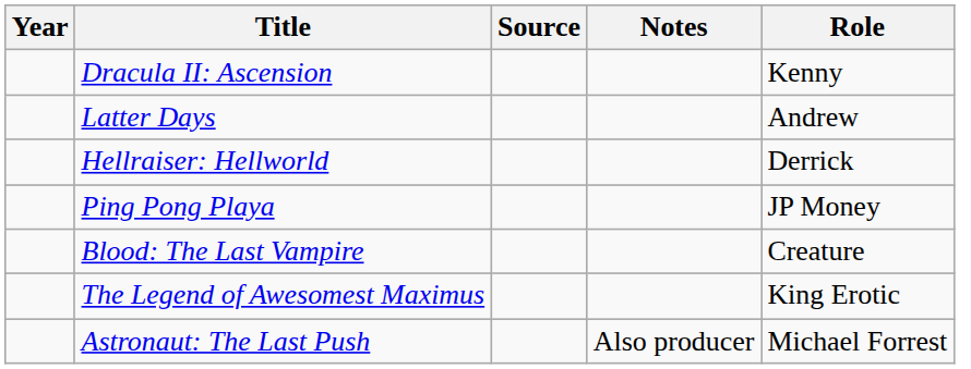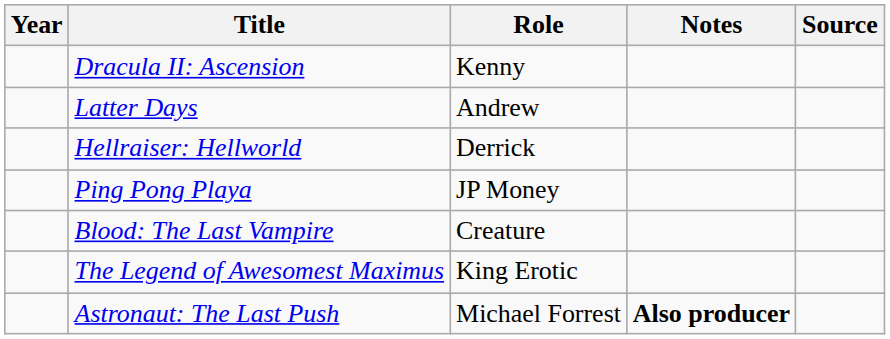 <table class="wikitable sortable plainrowheaders">
 <tr>
 <th scope="col">Year</th>
 <th scope="col">Title</th>
+<th scope="col">Role</th>
+<th class="unsortable" scope="col">Notes</th>
 <th class="unsortable" scope="col">Source</th>
-<th class="unsortable" scope="col">Notes</th>
-<th scope="col">Role</th>
 </tr>
 <tr>
 <td></td>
 <td><em><a href='#'>Dracula II: Ascension</a></em></td>
+<td>Kenny</td>
 <td></td>
 <td></td>
-<td>Kenny</td>
 </tr>
 <tr>
 <td></td>
 <td><em><a href='#'>Latter Days</a></em></td>
+<td>Andrew</td>
 <td></td>
 <td></td>
-<td>Andrew</td>
 </tr>
 <tr>
 <td></td>
 <td><em><a href='#'>Hellraiser: Hellworld</a></em></td>
+<td>Derrick</td>
 <td></td>
 <td></td>
-<td>Derrick</td>
 </tr>
 <tr>
 <td></td>
 <td><em><a href='#'>Ping Pong Playa</a></em></td>
+<td>JP Money</td>
 <td></td>
 <td></td>
-<td>JP Money</td>
 </tr>
 <tr>
 <td></td>
 <td><em><a href='#'>Blood: The Last Vampire</a></em></td>
+<td>Creature</td>
 <td></td>
 <td></td>
-<td>Creature</td>
 </tr>
 <tr>
 <td></td>
 <td><em><a href='#'>The Legend of Awesomest Maximus</a></em></td>
+<td>King Erotic</td>
 <td></td>
 <td></td>
-<td>King Erotic</td>
 </tr>
 <tr>
 <td></td>
 <td><em><a href='#'>Astronaut: The Last Push</a></em></td>
+<td>Michael Forrest</td>
+<td><strong>Also producer</strong></td>
 <td></td>
-<td>Also producer</td>
-<td>Michael Forrest</td>
 </tr>
 </table>
